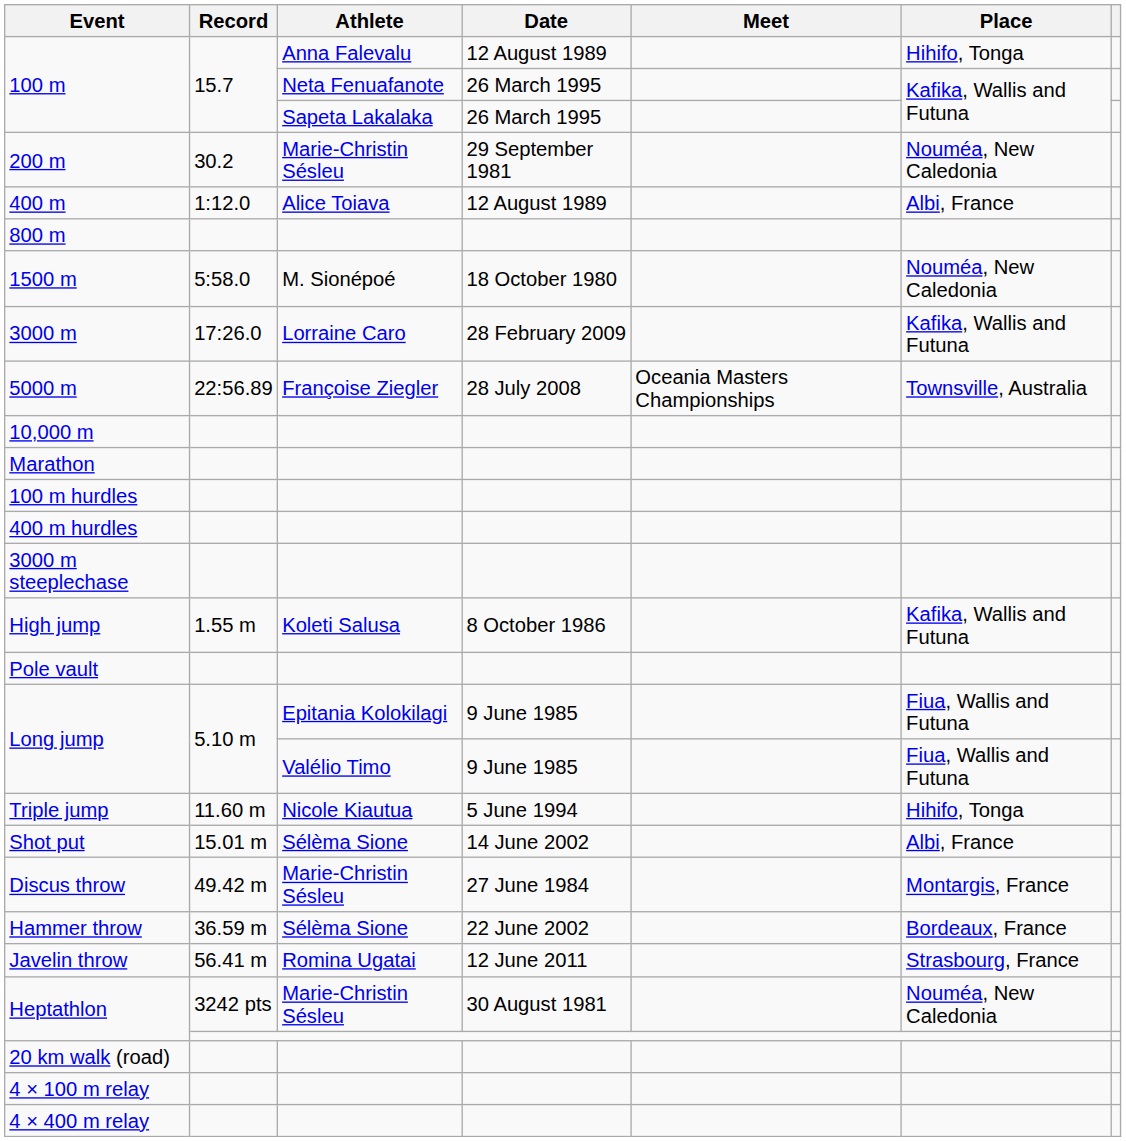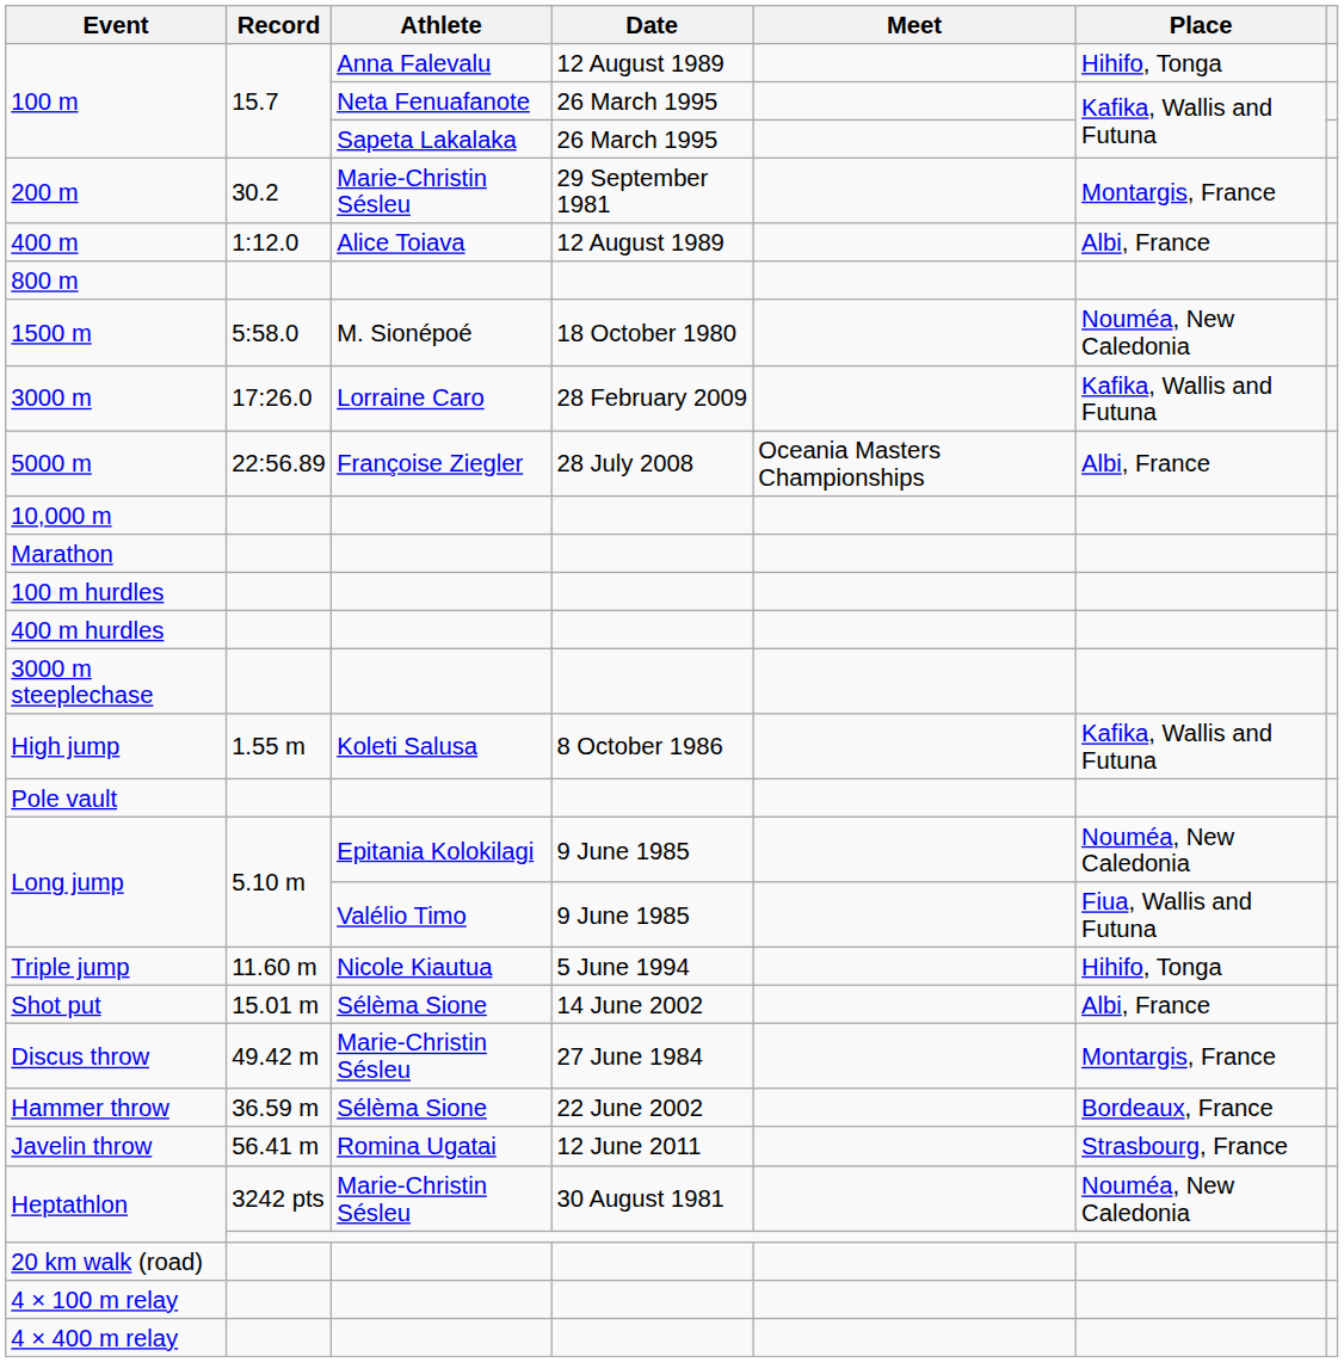 <table class="wikitable" style="font-size:95%; width: 95%;">
 <tr>
 <th>Event</th>
 <th>Record</th>
 <th>Athlete</th>
 <th>Date</th>
 <th>Meet</th>
 <th>Place</th>
 <th></th>
 </tr>
 <tr>
 <td rowspan=3><a href='#'>100 m</a></td>
 <td rowspan=3>15.7 </td>
 <td><a href='#'>Anna Falevalu</a></td>
 <td>12 August 1989</td>
 <td></td>
 <td><a href='#'>Hihifo</a>, Tonga</td>
 <td></td>
 </tr>
 <tr>
 <td><a href='#'>Neta Fenuafanote</a></td>
 <td>26 March 1995</td>
 <td></td>
 <td rowspan=2><a href='#'>Kafika</a>, Wallis and Futuna</td>
 <td></td>
 </tr>
 <tr>
 <td><a href='#'>Sapeta Lakalaka</a></td>
 <td>26 March 1995</td>
 <td></td>
 <td></td>
 </tr>
 <tr>
 <td><a href='#'>200 m</a></td>
 <td>30.2 </td>
 <td><a href='#'>Marie-Christin Sésleu</a></td>
 <td>29 September 1981</td>
 <td></td>
-<td><a href='#'>Nouméa</a>, New Caledonia</td>
+<td><a href='#'>Montargis</a>, France</td>
 <td></td>
 </tr>
 <tr>
 <td><a href='#'>400 m</a></td>
 <td>1:12.0 </td>
 <td><a href='#'>Alice Toiava</a></td>
 <td>12 August 1989</td>
 <td></td>
 <td><a href='#'>Albi</a>, France</td>
 <td></td>
 </tr>
 <tr>
 <td><a href='#'>800 m</a></td>
 <td></td>
 <td></td>
 <td></td>
 <td></td>
 <td></td>
 <td></td>
 </tr>
 <tr>
 <td><a href='#'>1500 m</a></td>
 <td>5:58.0 </td>
 <td>M. Sionépoé</td>
 <td>18 October 1980</td>
 <td></td>
 <td><a href='#'>Nouméa</a>, New Caledonia</td>
 <td></td>
 </tr>
 <tr>
 <td><a href='#'>3000 m</a></td>
 <td>17:26.0</td>
 <td><a href='#'>Lorraine Caro</a></td>
 <td>28 February 2009</td>
 <td></td>
 <td><a href='#'>Kafika</a>, Wallis and Futuna</td>
 <td></td>
 </tr>
 <tr>
 <td><a href='#'>5000 m</a></td>
 <td>22:56.89</td>
 <td><a href='#'>Françoise Ziegler</a></td>
 <td>28 July 2008</td>
 <td>Oceania Masters Championships</td>
-<td><a href='#'>Townsville</a>, Australia</td>
+<td><a href='#'>Albi</a>, France</td>
 <td></td>
 </tr>
 <tr>
 <td><a href='#'>10,000 m</a></td>
 <td></td>
 <td></td>
 <td></td>
 <td></td>
 <td></td>
 <td></td>
 </tr>
 <tr>
 <td><a href='#'>Marathon</a></td>
 <td></td>
 <td></td>
 <td></td>
 <td></td>
 <td></td>
 <td></td>
 </tr>
 <tr>
 <td><a href='#'>100 m hurdles</a></td>
 <td></td>
 <td></td>
 <td></td>
 <td></td>
 <td></td>
 <td></td>
 </tr>
 <tr>
 <td><a href='#'>400 m hurdles</a></td>
 <td></td>
 <td></td>
 <td></td>
 <td></td>
 <td></td>
 <td></td>
 </tr>
 <tr>
 <td><a href='#'>3000 m steeplechase</a></td>
 <td></td>
 <td></td>
 <td></td>
 <td></td>
 <td></td>
 <td></td>
 </tr>
 <tr>
 <td><a href='#'>High jump</a></td>
 <td>1.55 m</td>
 <td><a href='#'>Koleti Salusa</a></td>
 <td>8 October 1986</td>
 <td></td>
 <td><a href='#'>Kafika</a>, Wallis and Futuna</td>
 <td></td>
 </tr>
 <tr>
 <td><a href='#'>Pole vault</a></td>
 <td></td>
 <td></td>
 <td></td>
 <td></td>
 <td></td>
 <td></td>
 </tr>
 <tr>
 <td rowspan=2><a href='#'>Long jump</a></td>
 <td rowspan=2>5.10 m</td>
 <td><a href='#'>Epitania Kolokilagi</a></td>
 <td>9 June 1985</td>
 <td></td>
-<td><a href='#'>Fiua</a>, Wallis and Futuna</td>
+<td><a href='#'>Nouméa</a>, New Caledonia</td>
 <td></td>
 </tr>
 <tr>
 <td><a href='#'>Valélio Timo</a></td>
 <td>9 June 1985</td>
 <td></td>
 <td><a href='#'>Fiua</a>, Wallis and Futuna</td>
 <td></td>
 </tr>
 <tr>
 <td><a href='#'>Triple jump</a></td>
 <td>11.60 m</td>
 <td><a href='#'>Nicole Kiautua</a></td>
 <td>5 June 1994</td>
 <td></td>
 <td><a href='#'>Hihifo</a>, Tonga</td>
 <td></td>
 </tr>
 <tr>
 <td><a href='#'>Shot put</a></td>
 <td>15.01 m</td>
 <td><a href='#'>Sélèma Sione</a></td>
 <td>14 June 2002</td>
 <td></td>
 <td><a href='#'>Albi</a>, France</td>
 <td></td>
 </tr>
 <tr>
 <td><a href='#'>Discus throw</a></td>
 <td>49.42 m</td>
 <td><a href='#'>Marie-Christin Sésleu</a></td>
 <td>27 June 1984</td>
 <td></td>
 <td><a href='#'>Montargis</a>, France</td>
 <td></td>
 </tr>
 <tr>
 <td><a href='#'>Hammer throw</a></td>
 <td>36.59 m</td>
 <td><a href='#'>Sélèma Sione</a></td>
 <td>22 June 2002</td>
 <td></td>
 <td><a href='#'>Bordeaux</a>, France</td>
 <td></td>
 </tr>
 <tr>
 <td><a href='#'>Javelin throw</a></td>
 <td>56.41 m</td>
 <td><a href='#'>Romina Ugatai</a></td>
 <td>12 June 2011</td>
 <td></td>
 <td><a href='#'>Strasbourg</a>, France</td>
 <td></td>
 </tr>
 <tr>
 <td rowspan=2><a href='#'>Heptathlon</a></td>
 <td>3242 pts</td>
 <td><a href='#'>Marie-Christin Sésleu</a></td>
 <td>30 August 1981</td>
 <td></td>
 <td><a href='#'>Nouméa</a>, New Caledonia</td>
 <td></td>
 </tr>
 <tr>
 <td colspan=5></td>
 <td></td>
 </tr>
 <tr>
 <td><a href='#'>20 km walk</a> (road)</td>
 <td></td>
 <td></td>
 <td></td>
 <td></td>
 <td></td>
 <td></td>
 </tr>
 <tr>
 <td><a href='#'>4 × 100 m relay</a></td>
 <td></td>
 <td></td>
 <td></td>
 <td></td>
 <td></td>
 <td></td>
 </tr>
 <tr>
 <td><a href='#'>4 × 400 m relay</a></td>
 <td></td>
 <td></td>
 <td></td>
 <td></td>
 <td></td>
 <td></td>
 </tr>
 </table>
